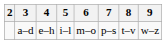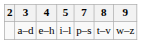 <table class=wikitable>
 <tr>
 <th>2</th>
 <th>3</th>
 <th>4</th>
 <th>5</th>
-<th>6</th>
 <th>7</th>
 <th>8</th>
 <th>9</th>
 </tr>
 <tr>
 <td></td>
 <td>a–d</td>
 <td>e–h</td>
 <td>i–l</td>
-<td>m–o</td>
 <td>p–s</td>
 <td>t–v</td>
 <td>w–z</td>
 </tr>
 </table>
